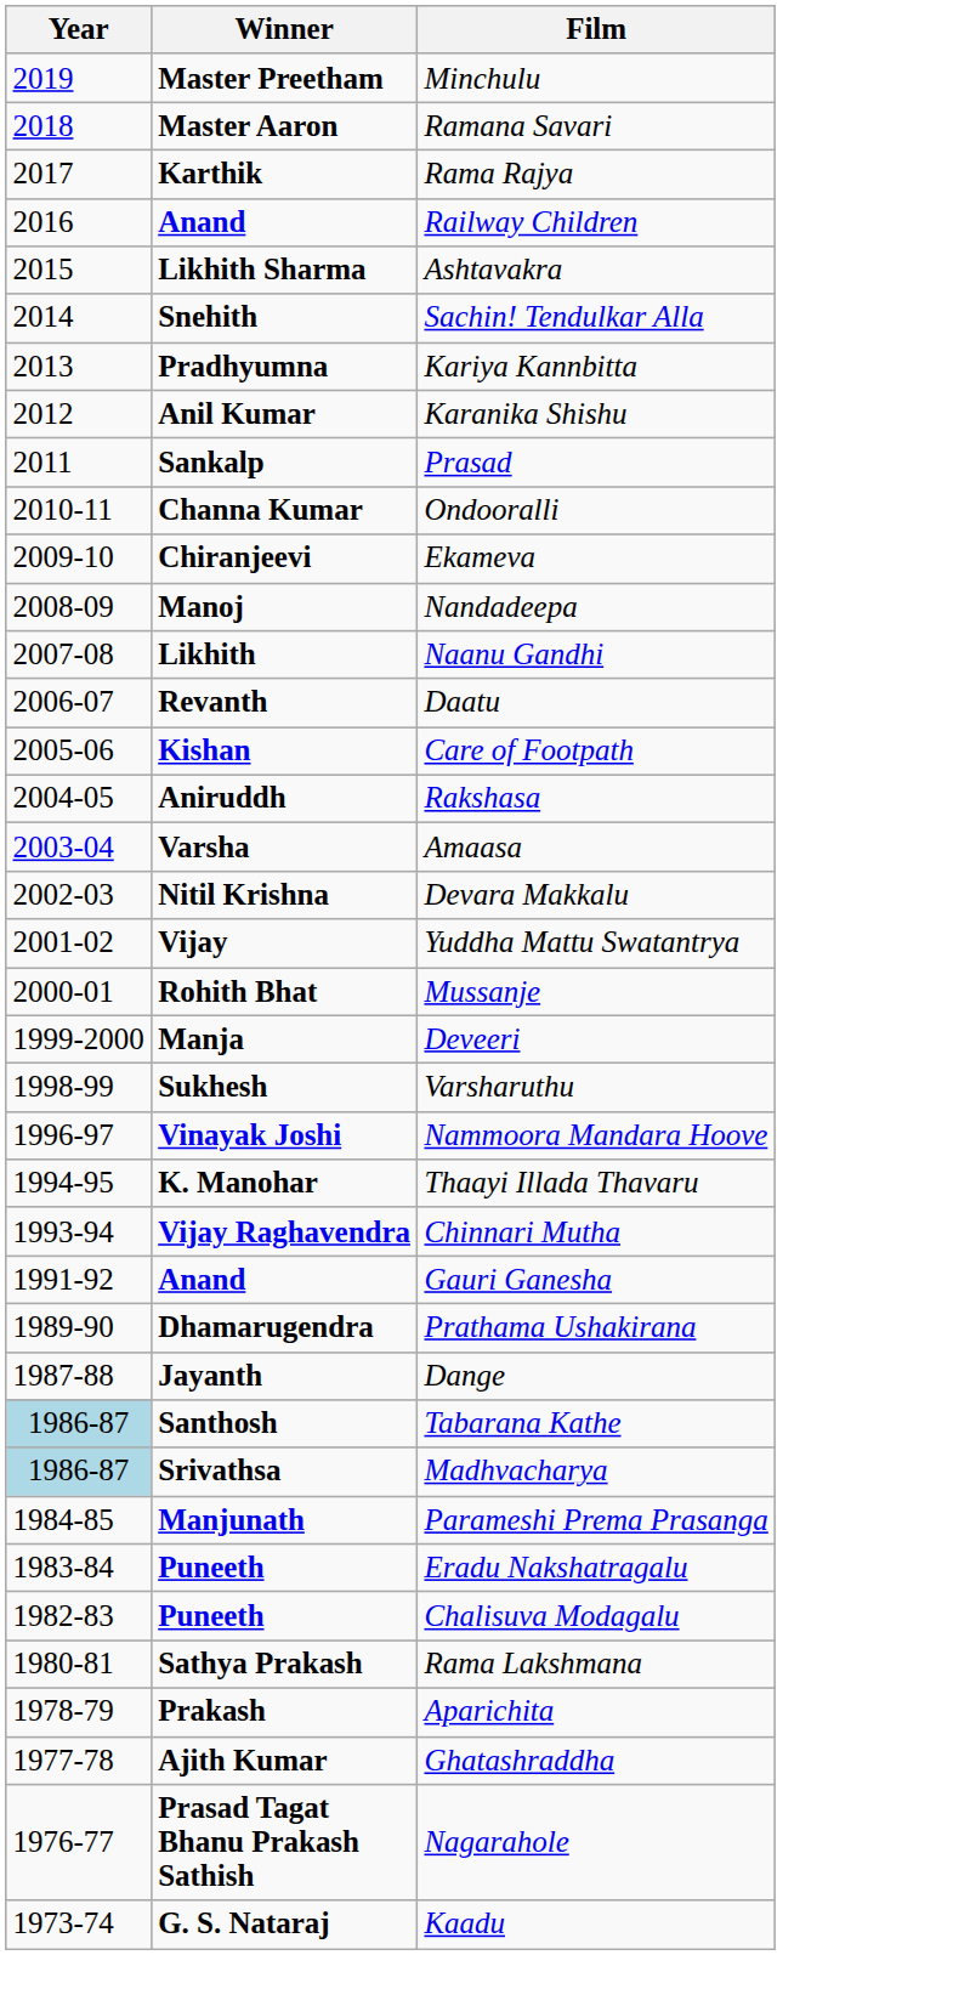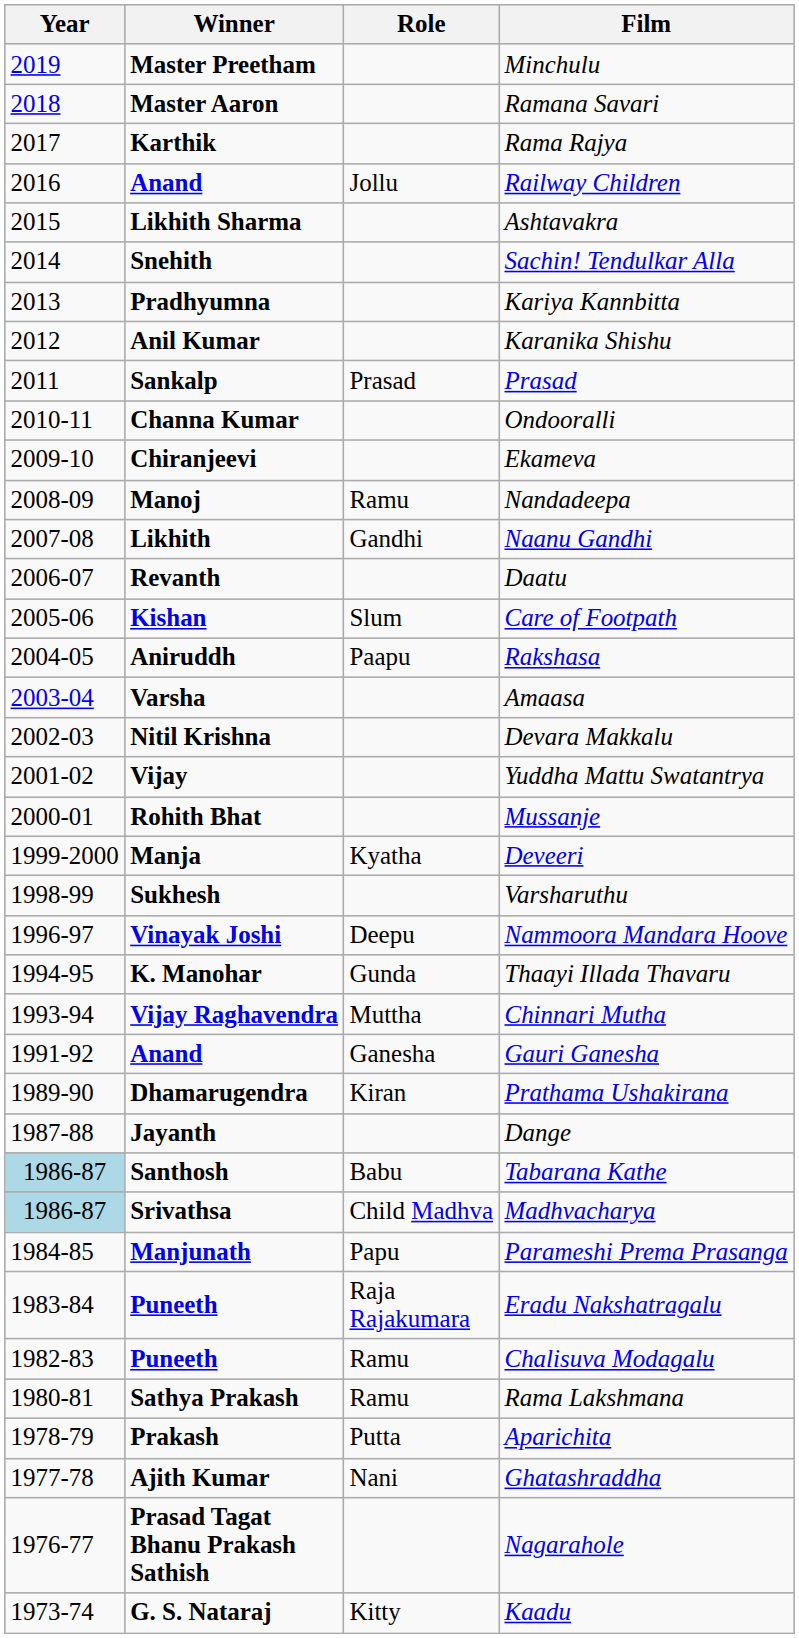 <table class="wikitable sortable">
 <tr>
 <th>Year</th>
 <th>Winner</th>
+<th>Role</th>
 <th>Film</th>
 </tr>
 <tr>
 <td><a href='#'>2019</a></td>
 <td><strong>Master Preetham</strong></td>
+<td></td>
 <td><em>Minchulu</em></td>
 </tr>
 <tr>
 <td><a href='#'>2018</a></td>
 <td><strong>Master Aaron</strong></td>
+<td></td>
 <td><em>Ramana Savari</em></td>
 </tr>
 <tr>
 <td>2017</td>
 <td><strong>Karthik</strong></td>
+<td></td>
 <td><em>Rama Rajya</em></td>
 </tr>
 <tr>
 <td>2016</td>
 <td><strong><a href='#'>Anand</a></strong></td>
+<td>Jollu</td>
 <td><em><a href='#'>Railway Children</a></em></td>
 </tr>
 <tr>
 <td>2015</td>
 <td><strong>Likhith Sharma</strong></td>
+<td></td>
 <td><em>Ashtavakra</em></td>
 </tr>
 <tr>
 <td>2014</td>
 <td><strong>Snehith</strong></td>
+<td></td>
 <td><em><a href='#'>Sachin! Tendulkar Alla</a></em></td>
 </tr>
 <tr>
 <td>2013</td>
 <td><strong>Pradhyumna</strong></td>
+<td></td>
 <td><em>Kariya Kannbitta</em></td>
 </tr>
 <tr>
 <td>2012</td>
 <td><strong>Anil Kumar</strong></td>
+<td></td>
 <td><em>Karanika Shishu</em></td>
 </tr>
 <tr>
 <td>2011</td>
 <td><strong>Sankalp</strong> </td>
+<td>Prasad</td>
 <td><em><a href='#'>Prasad</a></em></td>
 </tr>
 <tr>
 <td>2010-11</td>
 <td><strong>Channa Kumar</strong> </td>
+<td></td>
 <td><em>Ondooralli</em></td>
 </tr>
 <tr>
 <td>2009-10</td>
 <td><strong>Chiranjeevi</strong></td>
+<td></td>
 <td><em>Ekameva</em></td>
 </tr>
 <tr>
 <td>2008-09</td>
 <td><strong>Manoj</strong></td>
+<td>Ramu</td>
 <td><em>Nandadeepa</em></td>
 </tr>
 <tr>
 <td>2007-08</td>
 <td><strong>Likhith</strong></td>
+<td>Gandhi</td>
 <td><em><a href='#'>Naanu Gandhi</a></em></td>
 </tr>
 <tr>
 <td>2006-07</td>
 <td><strong>Revanth</strong></td>
+<td></td>
 <td><em>Daatu</em></td>
 </tr>
 <tr>
 <td>2005-06</td>
 <td><strong><a href='#'>Kishan</a></strong></td>
+<td>Slum</td>
 <td><em><a href='#'>Care of Footpath</a></em></td>
 </tr>
 <tr>
 <td>2004-05</td>
 <td><strong>Aniruddh</strong></td>
+<td>Paapu</td>
 <td><em><a href='#'>Rakshasa</a></em></td>
 </tr>
 <tr>
 <td><a href='#'>2003-04</a></td>
 <td><strong>Varsha</strong></td>
+<td></td>
 <td><em>Amaasa</em></td>
 </tr>
 <tr>
 <td>2002-03</td>
 <td><strong>Nitil Krishna</strong></td>
+<td></td>
 <td><em>Devara Makkalu</em></td>
 </tr>
 <tr>
 <td>2001-02</td>
 <td><strong>Vijay</strong></td>
+<td></td>
 <td><em>Yuddha Mattu Swatantrya</em></td>
 </tr>
 <tr>
 <td>2000-01</td>
 <td><strong>Rohith Bhat</strong></td>
+<td></td>
 <td><em><a href='#'>Mussanje</a></em></td>
 </tr>
 <tr>
 <td>1999-2000</td>
 <td><strong>Manja</strong></td>
+<td>Kyatha</td>
 <td><em><a href='#'>Deveeri</a></em></td>
 </tr>
 <tr>
 <td>1998-99</td>
 <td><strong>Sukhesh</strong></td>
+<td></td>
 <td><em>Varsharuthu</em></td>
 </tr>
 <tr>
 <td>1996-97</td>
 <td><strong><a href='#'>Vinayak Joshi</a></strong></td>
+<td>Deepu</td>
 <td><em><a href='#'>Nammoora Mandara Hoove</a></em></td>
 </tr>
 <tr>
 <td>1994-95</td>
 <td><strong>K. Manohar</strong></td>
+<td>Gunda</td>
 <td><em>Thaayi Illada Thavaru</em></td>
 </tr>
 <tr>
 <td>1993-94</td>
 <td><strong><a href='#'>Vijay Raghavendra</a></strong></td>
+<td>Muttha</td>
 <td><em><a href='#'>Chinnari Mutha</a></em></td>
 </tr>
 <tr>
 <td>1991-92</td>
 <td><strong><a href='#'>Anand</a></strong></td>
+<td>Ganesha</td>
 <td><em><a href='#'>Gauri Ganesha</a></em></td>
 </tr>
 <tr>
 <td>1989-90</td>
 <td><strong>Dhamarugendra</strong></td>
+<td>Kiran</td>
 <td><em><a href='#'>Prathama Ushakirana</a></em></td>
 </tr>
 <tr>
 <td>1987-88</td>
 <td><strong>Jayanth</strong></td>
+<td></td>
 <td><em>Dange</em></td>
 </tr>
 <tr>
 <td style="background:#add8e6; text-align:center;">1986-87 </td>
 <td><strong>Santhosh</strong></td>
+<td>Babu</td>
 <td><em><a href='#'>Tabarana Kathe</a></em></td>
 </tr>
 <tr>
 <td style="background:#add8e6; text-align:center;">1986-87 </td>
 <td><strong>Srivathsa</strong></td>
+<td>Child <a href='#'>Madhva</a></td>
 <td><em><a href='#'>Madhvacharya</a></em></td>
 </tr>
 <tr>
 <td>1984-85</td>
 <td><strong><a href='#'>Manjunath</a></strong></td>
+<td>Papu</td>
 <td><em><a href='#'>Parameshi Prema Prasanga</a></em></td>
 </tr>
 <tr>
 <td>1983-84</td>
 <td><strong><a href='#'>Puneeth</a></strong></td>
+<td>Raja<br><a href='#'>Rajakumara</a></td>
 <td><em><a href='#'>Eradu Nakshatragalu</a></em></td>
 </tr>
 <tr>
 <td>1982-83</td>
 <td><strong><a href='#'>Puneeth</a></strong></td>
+<td>Ramu</td>
 <td><em><a href='#'>Chalisuva Modagalu</a></em></td>
 </tr>
 <tr>
 <td>1980-81</td>
 <td><strong>Sathya Prakash</strong></td>
+<td>Ramu</td>
 <td><em>Rama Lakshmana</em></td>
 </tr>
 <tr>
 <td>1978-79</td>
 <td><strong>Prakash</strong></td>
+<td>Putta</td>
 <td><em><a href='#'>Aparichita</a></em></td>
 </tr>
 <tr>
 <td>1977-78</td>
 <td><strong>Ajith Kumar</strong></td>
+<td>Nani</td>
 <td><em><a href='#'>Ghatashraddha</a></em></td>
 </tr>
 <tr>
 <td>1976-77</td>
 <td><strong>Prasad Tagat</strong><br><strong>Bhanu Prakash</strong><br><strong>Sathish</strong></td>
+<td></td>
 <td><em><a href='#'>Nagarahole</a></em></td>
 </tr>
 <tr>
 <td>1973-74</td>
 <td><strong>G. S. Nataraj</strong></td>
+<td>Kitty</td>
 <td><em><a href='#'>Kaadu</a></em></td>
 </tr>
 </table>
